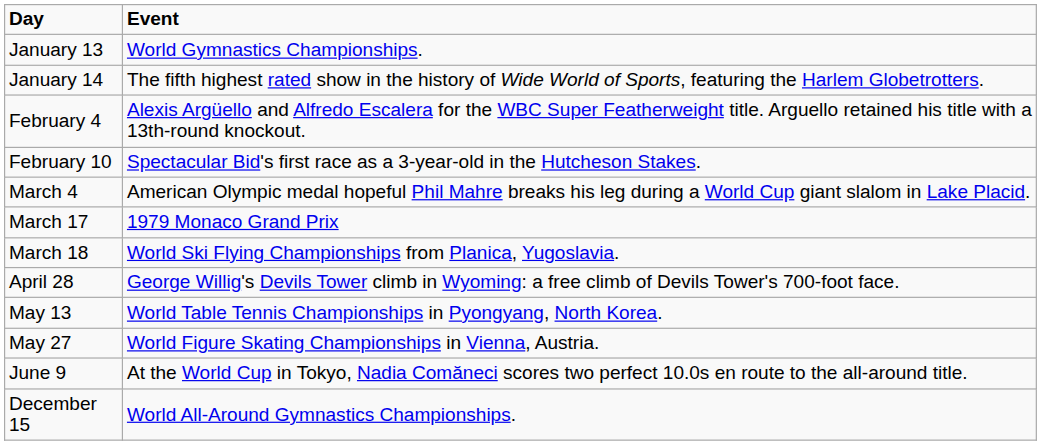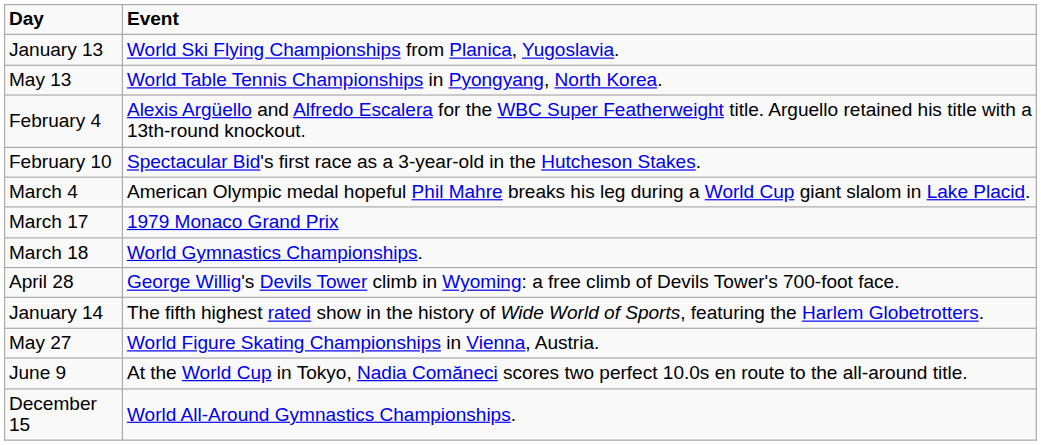 <table class="wikitable">
 <tr>
 <td><strong>Day</strong></td>
 <td><strong>Event</strong></td>
 </tr>
 <tr>
 <td>January 13</td>
-<td><a href='#'>World Gymnastics Championships</a>.</td>
+<td><a href='#'>World Ski Flying Championships</a> from <a href='#'>Planica</a>, <a href='#'>Yugoslavia</a>.</td>
 </tr>
 <tr>
-<td>January 14</td>
-<td>The fifth highest <a href='#'>rated</a> show in the history of <em>Wide World of Sports</em>, featuring the <a href='#'>Harlem Globetrotters</a>.</td>
+<td>May 13</td>
+<td><a href='#'>World Table Tennis Championships</a> in <a href='#'>Pyongyang</a>, <a href='#'>North Korea</a>.</td>
 </tr>
 <tr>
 <td>February 4</td>
 <td><a href='#'>Alexis Argüello</a> and <a href='#'>Alfredo Escalera</a> for the <a href='#'>WBC Super Featherweight</a> title. Arguello retained his title with a 13th-round knockout.</td>
 </tr>
 <tr>
 <td>February 10</td>
 <td><a href='#'>Spectacular Bid</a>'s first race as a 3-year-old in the <a href='#'>Hutcheson Stakes</a>.</td>
 </tr>
 <tr>
 <td>March 4</td>
 <td>American Olympic medal hopeful <a href='#'>Phil Mahre</a> breaks his leg during a <a href='#'>World Cup</a> giant slalom in <a href='#'>Lake Placid</a>.</td>
 </tr>
 <tr>
 <td>March 17</td>
 <td><a href='#'>1979 Monaco Grand Prix</a></td>
 </tr>
 <tr>
 <td>March 18</td>
-<td><a href='#'>World Ski Flying Championships</a> from <a href='#'>Planica</a>, <a href='#'>Yugoslavia</a>.</td>
+<td><a href='#'>World Gymnastics Championships</a>.</td>
 </tr>
 <tr>
 <td>April 28</td>
 <td><a href='#'>George Willig</a>'s <a href='#'>Devils Tower</a> climb in <a href='#'>Wyoming</a>: a free climb of Devils Tower's 700-foot face.</td>
 </tr>
 <tr>
-<td>May 13</td>
-<td><a href='#'>World Table Tennis Championships</a> in <a href='#'>Pyongyang</a>, <a href='#'>North Korea</a>.</td>
+<td>January 14</td>
+<td>The fifth highest <a href='#'>rated</a> show in the history of <em>Wide World of Sports</em>, featuring the <a href='#'>Harlem Globetrotters</a>.</td>
 </tr>
 <tr>
 <td>May 27</td>
 <td><a href='#'>World Figure Skating Championships</a> in <a href='#'>Vienna</a>, Austria.</td>
 </tr>
 <tr>
 <td>June 9</td>
 <td>At the <a href='#'>World Cup</a> in Tokyo, <a href='#'>Nadia Comăneci</a> scores two perfect 10.0s en route to the all-around title.</td>
 </tr>
 <tr>
 <td>December 15</td>
 <td><a href='#'>World All-Around Gymnastics Championships</a>.</td>
 </tr>
 </table>
